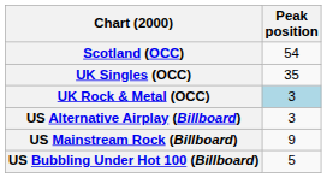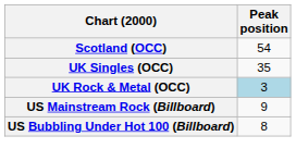 <table class="wikitable sortable plainrowheaders" style="text-align:center">
 <tr>
 <th scope="col">Chart (2000)</th>
 <th scope="col">Peak<br>position</th>
 </tr>
 <tr>
 <th scope="row"><a href='#'>Scotland</a> (<a href='#'>OCC</a>)</th>
 <td>54</td>
 </tr>
 <tr>
 <th scope="row"><a href='#'>UK Singles</a> (OCC)</th>
 <td>35</td>
 </tr>
 <tr>
 <th scope="row"><a href='#'>UK Rock & Metal</a> (OCC)</th>
 <td style="background: lightblue;">3</td>
 </tr>
 <tr>
-<th scope="row">US <a href='#'>Alternative Airplay</a> (<em><a href='#'>Billboard</a></em>)</th>
-<td>3</td>
-</tr>
-<tr>
 <th scope="row">US <a href='#'>Mainstream Rock</a> (<em>Billboard</em>)</th>
 <td>9</td>
 </tr>
 <tr>
 <th scope="row">US <a href='#'>Bubbling Under Hot 100</a> (<em>Billboard</em>)</th>
-<td>5</td>
+<td>8</td>
 </tr>
 </table>
